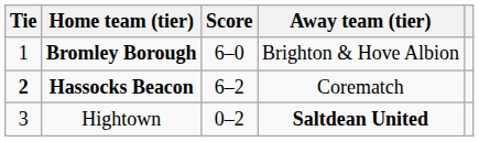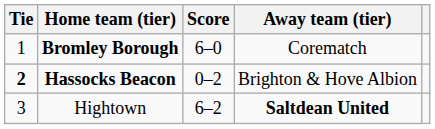 <table class="wikitable" style="text-align:center; font-size:85%">
 <tr>
 <th>Tie</th>
 <th>Home team (tier)</th>
 <th>Score</th>
 <th>Away team (tier)</th>
 <th></th>
 </tr>
 <tr>
 <td align="center">1</td>
 <td><strong>Bromley Borough</strong></td>
 <td align="center">6–0</td>
-<td>Brighton & Hove Albion</td>
+<td>Corematch</td>
 <td></td>
 </tr>
 <tr>
 <td align="center"><strong>2</strong></td>
 <td><strong>Hassocks Beacon</strong></td>
-<td align="center">6–2</td>
-<td>Corematch</td>
+<td align="center">0–2</td>
+<td>Brighton & Hove Albion</td>
 <td></td>
 </tr>
 <tr>
 <td align="center">3</td>
 <td>Hightown</td>
-<td align="center">0–2</td>
+<td align="center">6–2</td>
 <td><strong>Saltdean United</strong></td>
 <td></td>
 </tr>
 </table>
